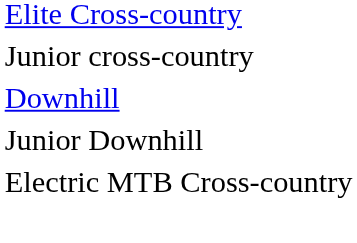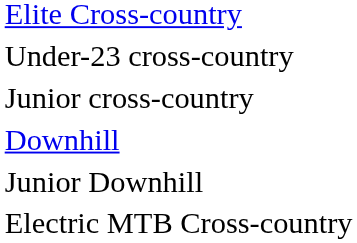 <table>
 <tr>
 <td><a href='#'>Elite Cross-country</a></td>
+<td></td>
+<td></td>
+<td></td>
+</tr>
+<tr>
+<td>Under-23 cross-country</td>
 <td></td>
 <td></td>
 <td></td>
 </tr>
 <tr>
 <td>Junior cross-country</td>
 <td></td>
 <td></td>
 <td></td>
 </tr>
 <tr>
 <td><a href='#'>Downhill</a></td>
 <td></td>
 <td></td>
 <td></td>
 </tr>
 <tr>
 <td>Junior Downhill</td>
 <td></td>
 <td></td>
 <td></td>
 </tr>
 <tr>
 <td>Electric MTB Cross-country</td>
 <td></td>
 <td></td>
 <td></td>
 </tr>
 </table>
